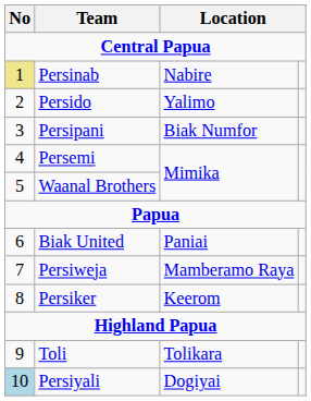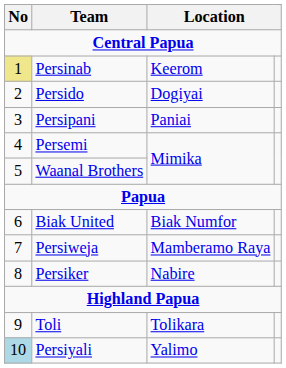 <table class="wikitable">
 <tr>
 <th>No</th>
 <th>Team</th>
 <th colspan=2>Location</th>
 </tr>
 <tr>
 <td colspan="4" align="center"><strong><a href='#'>Central Papua</a></strong></td>
 </tr>
 <tr>
 <td align=center style="background: khaki;">1</td>
 <td><a href='#'>Persinab</a></td>
-<td><a href='#'>Nabire</a></td>
+<td><a href='#'>Keerom</a></td>
 <td></td>
 </tr>
 <tr>
 <td align=center>2</td>
 <td><a href='#'>Persido</a></td>
-<td><a href='#'>Yalimo</a></td>
+<td><a href='#'>Dogiyai</a></td>
 <td></td>
 </tr>
 <tr>
 <td align=center>3</td>
 <td><a href='#'>Persipani</a></td>
-<td><a href='#'>Biak Numfor</a></td>
+<td><a href='#'>Paniai</a></td>
 <td></td>
 </tr>
 <tr>
 <td align=center>4</td>
 <td><a href='#'>Persemi</a></td>
 <td rowspan=2><a href='#'>Mimika</a></td>
 <td rowspan=2></td>
 </tr>
 <tr>
 <td align=center>5</td>
 <td><a href='#'>Waanal Brothers</a></td>
 </tr>
 <tr>
 <td colspan="4" align="center"><strong><a href='#'>Papua</a></strong></td>
 </tr>
 <tr>
 <td align=center>6</td>
 <td><a href='#'>Biak United</a></td>
-<td><a href='#'>Paniai</a></td>
+<td><a href='#'>Biak Numfor</a></td>
 <td></td>
 </tr>
 <tr>
 <td align=center>7</td>
 <td><a href='#'>Persiweja</a></td>
 <td><a href='#'>Mamberamo Raya</a></td>
 <td></td>
 </tr>
 <tr>
 <td align=center>8</td>
 <td><a href='#'>Persiker</a></td>
-<td><a href='#'>Keerom</a></td>
+<td><a href='#'>Nabire</a></td>
 <td></td>
 </tr>
 <tr>
 <td colspan="4" align="center"><strong><a href='#'>Highland Papua</a></strong></td>
 </tr>
 <tr>
 <td align=center>9</td>
 <td><a href='#'>Toli</a></td>
 <td><a href='#'>Tolikara</a></td>
 <td></td>
 </tr>
 <tr>
 <td align=center style="background: lightblue;">10</td>
 <td><a href='#'>Persiyali</a></td>
-<td><a href='#'>Dogiyai</a></td>
+<td><a href='#'>Yalimo</a></td>
 <td></td>
 </tr>
 </table>
